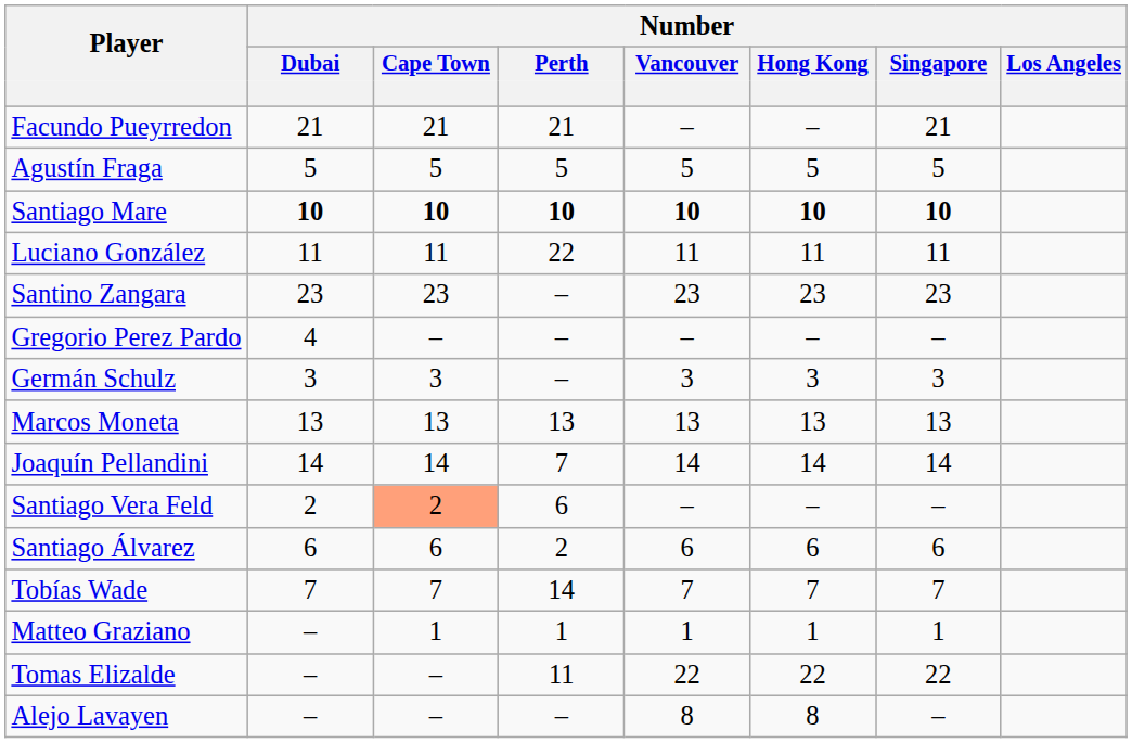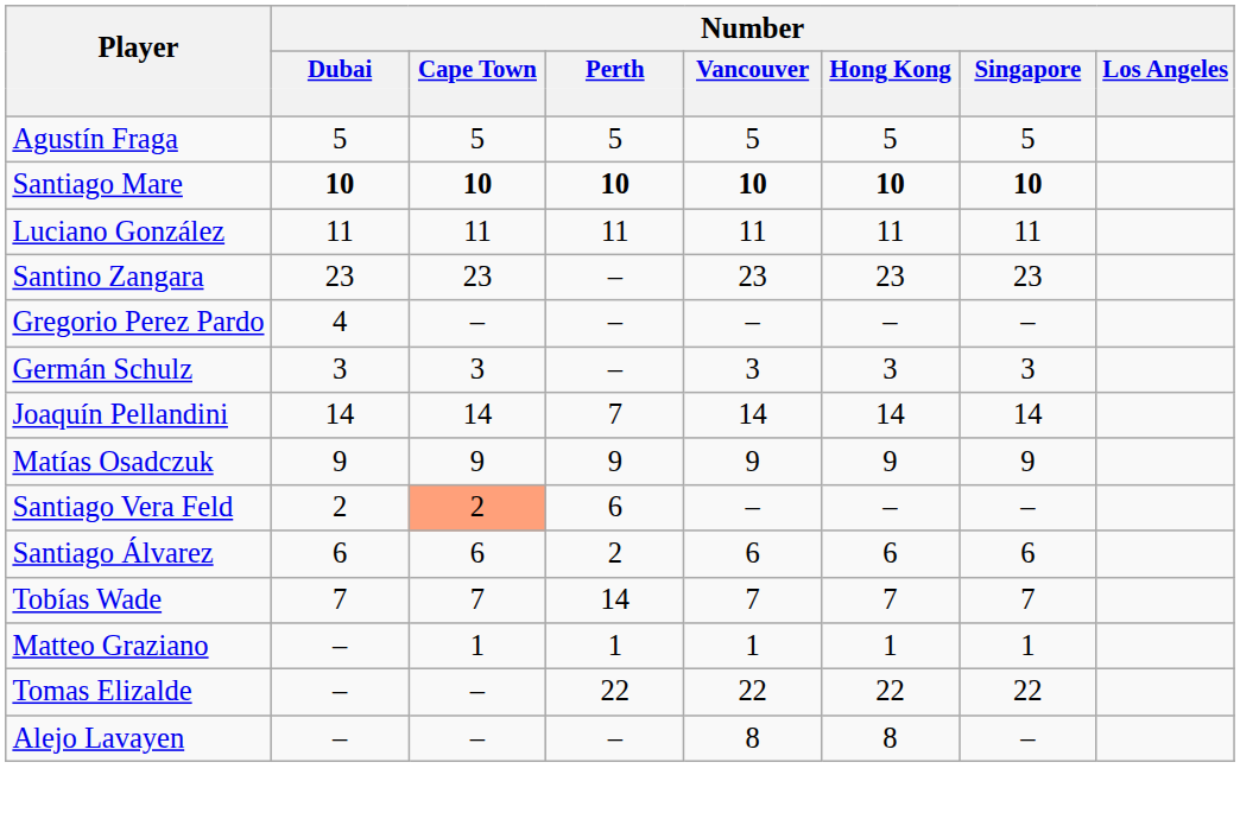 <table class="wikitable sortable" style="text-align:center;">
 <tr>
 <th rowspan="2" style="border-bottom:0px;">Player</th>
 <th colspan="7">Number</th>
 </tr>
 <tr>
 <th valign="top" style="width:5.2em; border-bottom:0px; padding:2px; font-size:85%;"><a href='#'>Dubai</a></th>
 <th valign="top" style="width:5.2em; border-bottom:0px; padding:2px; font-size:85%;"><a href='#'>Cape Town</a></th>
 <th valign="top" style="width:5.2em; border-bottom:0px; padding:2px; font-size:85%;"><a href='#'>Perth</a></th>
 <th valign="top" style="width:5.2em; border-bottom:0px; padding:2px; font-size:85%;"><a href='#'>Vancouver</a></th>
 <th valign="top" style="width:5.2em; border-bottom:0px; padding:2px; font-size:85%;"><a href='#'>Hong Kong</a></th>
 <th valign="top" style="width:5.2em; border-bottom:0px; padding:2px; font-size:85%;"><a href='#'>Singapore</a></th>
 <th valign="top" style="width:5.2em; border-bottom:0px; padding:2px; font-size:85%;"><a href='#'>Los Angeles</a></th>
 </tr>
 <tr style="line-height:8px;">
 <th style="border-top:0px;"> </th>
 <th style="border-top:0px;"></th>
 <th data-sort-type="number" style="border-top:0px;"></th>
 <th data-sort-type="number" style="border-top:0px;"></th>
 <th data-sort-type="number" style="border-top:0px;"></th>
 <th data-sort-type="number" style="border-top:0px;"></th>
 <th data-sort-type="number" style="border-top:0px;"></th>
 <th data-sort-type="number" style="border-top:0px;"></th>
 </tr>
 <tr>
-<td align="left"><a href='#'>Facundo Pueyrredon</a></td>
-<td>21</td>
-<td>21</td>
-<td>21</td>
-<td>–</td>
-<td>–</td>
-<td>21</td>
-<td></td>
-</tr>
-<tr>
 <td align="left"><a href='#'>Agustín Fraga</a></td>
 <td>5</td>
 <td>5</td>
 <td>5</td>
 <td>5</td>
 <td>5</td>
 <td>5</td>
 <td></td>
 </tr>
 <tr>
 <td align="left"><a href='#'>Santiago Mare</a></td>
 <td><strong>10</strong></td>
 <td><strong>10</strong></td>
 <td><strong>10</strong></td>
 <td><strong>10</strong></td>
 <td><strong>10</strong></td>
 <td><strong>10</strong></td>
 <td></td>
 </tr>
 <tr>
 <td align="left"><a href='#'>Luciano González</a></td>
 <td>11</td>
 <td>11</td>
-<td>22</td>
+<td>11</td>
 <td>11</td>
 <td>11</td>
 <td>11</td>
 <td></td>
 </tr>
 <tr>
 <td align="left"><a href='#'>Santino Zangara</a></td>
 <td>23</td>
 <td>23</td>
 <td>–</td>
 <td>23</td>
 <td>23</td>
 <td>23</td>
 <td></td>
 </tr>
 <tr>
 <td align="left"><a href='#'>Gregorio Perez Pardo</a></td>
 <td>4</td>
 <td>–</td>
 <td>–</td>
 <td>–</td>
 <td>–</td>
 <td>–</td>
 <td></td>
 </tr>
 <tr>
 <td align="left"><a href='#'>Germán Schulz</a></td>
 <td>3</td>
 <td>3</td>
 <td>–</td>
 <td>3</td>
 <td>3</td>
 <td>3</td>
 <td></td>
 </tr>
 <tr>
-<td align="left"><a href='#'>Marcos Moneta</a></td>
-<td>13</td>
-<td>13</td>
-<td>13</td>
-<td>13</td>
-<td>13</td>
-<td>13</td>
-<td></td>
-</tr>
-<tr>
 <td align="left"><a href='#'>Joaquín Pellandini</a></td>
 <td>14</td>
 <td>14</td>
 <td>7</td>
 <td>14</td>
 <td>14</td>
 <td>14</td>
+<td></td>
+</tr>
+<tr>
+<td align="left"><a href='#'>Matías Osadczuk</a></td>
+<td>9</td>
+<td>9</td>
+<td>9</td>
+<td>9</td>
+<td>9</td>
+<td>9</td>
 <td></td>
 </tr>
 <tr>
 <td align="left"><a href='#'>Santiago Vera Feld</a></td>
 <td>2</td>
 <td style="background: lightsalmon;">2</td>
 <td>6</td>
 <td>–</td>
 <td>–</td>
 <td>–</td>
 <td></td>
 </tr>
 <tr>
 <td align="left"><a href='#'>Santiago Álvarez</a></td>
 <td>6</td>
 <td>6</td>
 <td>2</td>
 <td>6</td>
 <td>6</td>
 <td>6</td>
 <td></td>
 </tr>
 <tr>
 <td align="left"><a href='#'>Tobías Wade</a></td>
 <td>7</td>
 <td>7</td>
 <td>14</td>
 <td>7</td>
 <td>7</td>
 <td>7</td>
 <td></td>
 </tr>
 <tr>
 <td align="left"><a href='#'>Matteo Graziano</a></td>
 <td>–</td>
 <td>1</td>
 <td>1</td>
 <td>1</td>
 <td>1</td>
 <td>1</td>
 <td></td>
 </tr>
 <tr>
 <td align="left"><a href='#'>Tomas Elizalde</a></td>
 <td>–</td>
 <td>–</td>
-<td>11</td>
+<td>22</td>
 <td>22</td>
 <td>22</td>
 <td>22</td>
 <td></td>
 </tr>
 <tr>
 <td align="left"><a href='#'>Alejo Lavayen</a></td>
 <td>–</td>
 <td>–</td>
 <td>–</td>
 <td>8</td>
 <td>8</td>
 <td>–</td>
 <td></td>
 </tr>
 </table>
